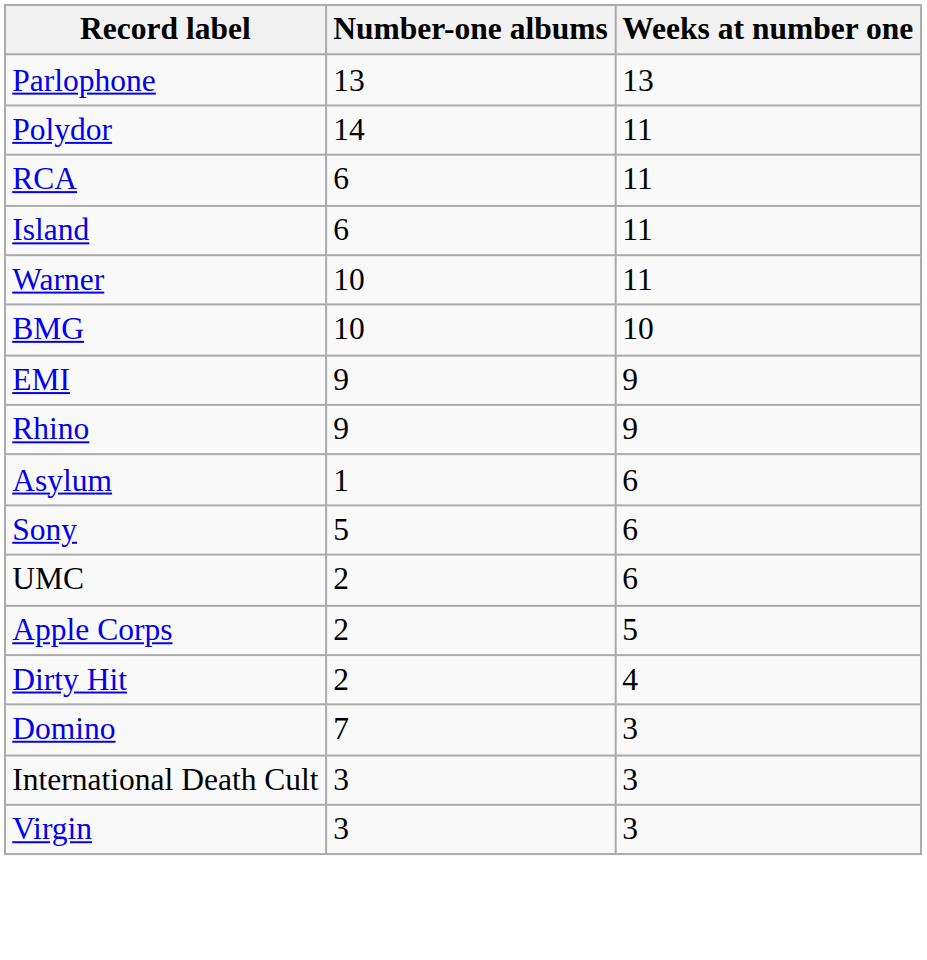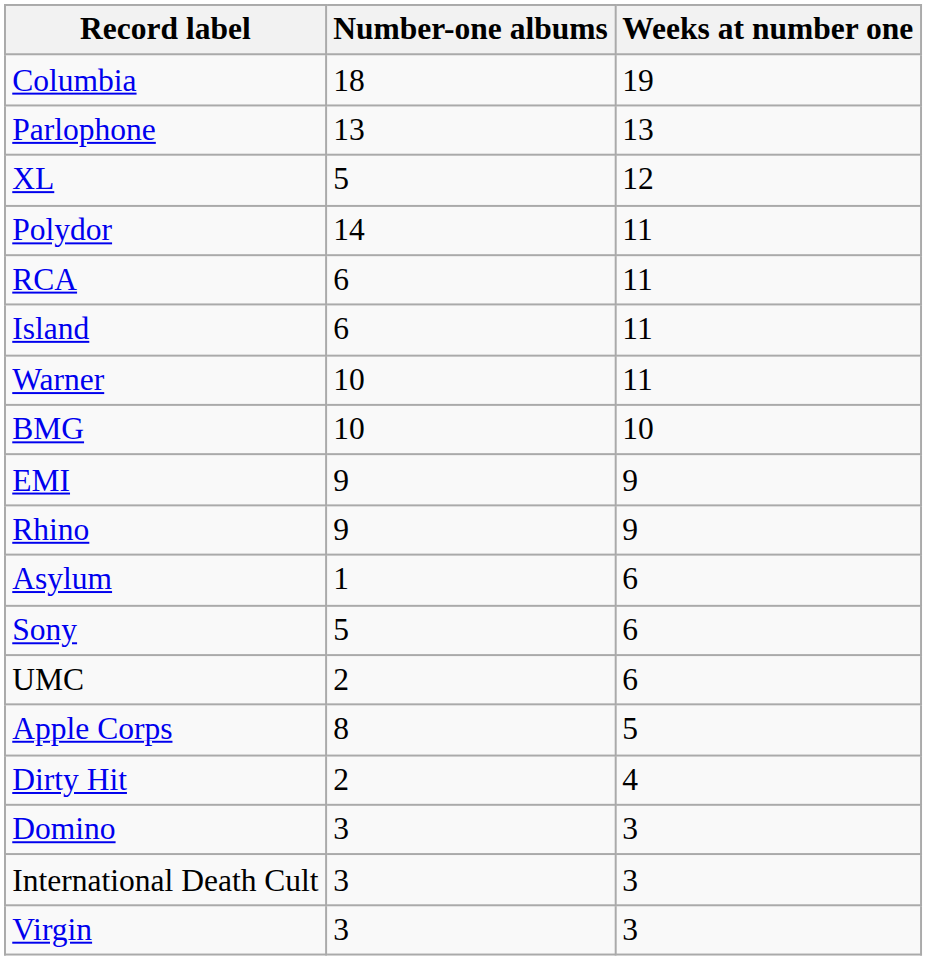 <table class="wikitable plainrowheaders sortable">
 <tr>
 <th scope=col>Record label</th>
 <th scope=col>Number-one albums</th>
 <th scope=col>Weeks at number one</th>
 </tr>
 <tr>
+<td><a href='#'>Columbia</a></td>
+<td>18</td>
+<td>19</td>
+</tr>
+<tr>
 <td><a href='#'>Parlophone</a></td>
 <td>13</td>
 <td>13</td>
+</tr>
+<tr>
+<td><a href='#'>XL</a></td>
+<td>5</td>
+<td>12</td>
 </tr>
 <tr>
 <td><a href='#'>Polydor</a></td>
 <td>14</td>
 <td>11</td>
 </tr>
 <tr>
 <td><a href='#'>RCA</a></td>
 <td>6</td>
 <td>11</td>
 </tr>
 <tr>
 <td><a href='#'>Island</a></td>
 <td>6</td>
 <td>11</td>
 </tr>
 <tr>
 <td><a href='#'>Warner</a></td>
 <td>10</td>
 <td>11</td>
 </tr>
 <tr>
 <td><a href='#'>BMG</a></td>
 <td>10</td>
 <td>10</td>
 </tr>
 <tr>
 <td><a href='#'>EMI</a></td>
 <td>9</td>
 <td>9</td>
 </tr>
 <tr>
 <td><a href='#'>Rhino</a></td>
 <td>9</td>
 <td>9</td>
 </tr>
 <tr>
 <td><a href='#'>Asylum</a></td>
 <td>1</td>
 <td>6</td>
 </tr>
 <tr>
 <td><a href='#'>Sony</a></td>
 <td>5</td>
 <td>6</td>
 </tr>
 <tr>
 <td>UMC</td>
 <td>2</td>
 <td>6</td>
 </tr>
 <tr>
 <td><a href='#'>Apple Corps</a></td>
-<td>2</td>
+<td>8</td>
 <td>5</td>
 </tr>
 <tr>
 <td><a href='#'>Dirty Hit</a></td>
 <td>2</td>
 <td>4</td>
 </tr>
 <tr>
 <td><a href='#'>Domino</a></td>
-<td>7</td>
+<td>3</td>
 <td>3</td>
 </tr>
 <tr>
 <td>International Death Cult</td>
 <td>3</td>
 <td>3</td>
 </tr>
 <tr>
 <td><a href='#'>Virgin</a></td>
 <td>3</td>
 <td>3</td>
 </tr>
 </table>
